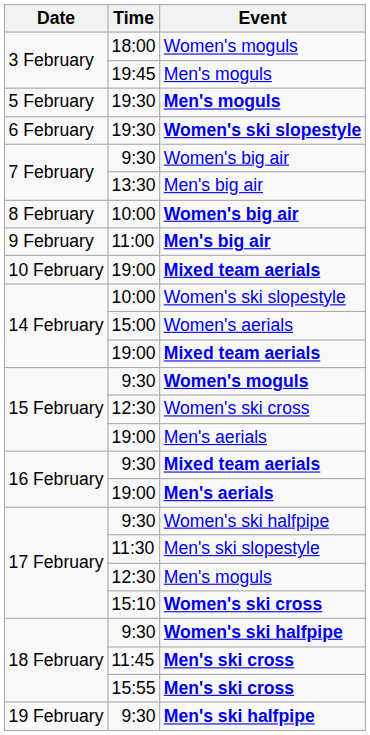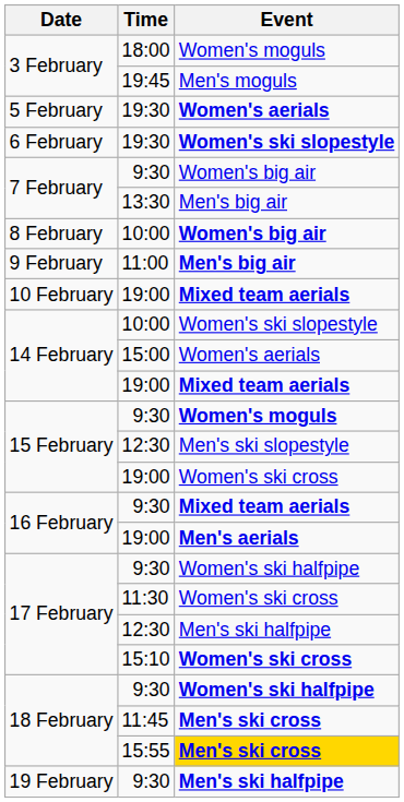 <table class=wikitable>
 <tr>
 <th>Date</th>
 <th>Time</th>
 <th>Event</th>
 </tr>
 <tr>
 <td rowspan=2>3 February</td>
 <td>18:00</td>
 <td><a href='#'>Women's moguls</a></td>
 </tr>
 <tr>
 <td>19:45</td>
 <td><a href='#'>Men's moguls</a></td>
 </tr>
 <tr>
 <td>5 February</td>
 <td>19:30</td>
-<td><strong><a href='#'>Men's moguls</a></strong></td>
+<td><strong><a href='#'>Women's aerials</a></strong></td>
 </tr>
 <tr>
 <td>6 February</td>
 <td>19:30</td>
 <td><strong><a href='#'>Women's ski slopestyle</a></strong></td>
 </tr>
 <tr>
 <td rowspan=2>7 February</td>
 <td style="text-align: right;">9:30</td>
 <td><a href='#'>Women's big air</a></td>
 </tr>
 <tr>
 <td>13:30</td>
 <td><a href='#'>Men's big air</a></td>
 </tr>
 <tr>
 <td>8 February</td>
 <td>10:00</td>
 <td><strong><a href='#'>Women's big air</a></strong></td>
 </tr>
 <tr>
 <td>9 February</td>
 <td>11:00</td>
 <td><strong><a href='#'>Men's big air</a></strong></td>
 </tr>
 <tr>
 <td>10 February</td>
 <td>19:00</td>
 <td><strong><a href='#'>Mixed team aerials</a></strong></td>
 </tr>
 <tr>
 <td rowspan=3>14 February</td>
 <td>10:00</td>
 <td><a href='#'>Women's ski slopestyle</a></td>
 </tr>
 <tr>
 <td>15:00</td>
 <td><a href='#'>Women's aerials</a></td>
 </tr>
 <tr>
 <td>19:00</td>
 <td><strong><a href='#'>Mixed team aerials</a></strong></td>
 </tr>
 <tr>
 <td rowspan=3>15 February</td>
 <td style="text-align: right;">9:30</td>
 <td><strong><a href='#'>Women's moguls</a></strong></td>
 </tr>
 <tr>
 <td>12:30</td>
-<td><a href='#'>Women's ski cross</a></td>
+<td><a href='#'>Men's ski slopestyle</a></td>
 </tr>
 <tr>
 <td>19:00</td>
-<td><a href='#'>Men's aerials</a></td>
+<td><a href='#'>Women's ski cross</a></td>
 </tr>
 <tr>
 <td rowspan=2>16 February</td>
 <td style="text-align: right;">9:30</td>
 <td><strong><a href='#'>Mixed team aerials</a></strong></td>
 </tr>
 <tr>
 <td>19:00</td>
 <td><strong><a href='#'>Men's aerials</a></strong></td>
 </tr>
 <tr>
 <td rowspan=4>17 February</td>
 <td style="text-align: right;">9:30</td>
 <td><a href='#'>Women's ski halfpipe</a></td>
 </tr>
 <tr>
 <td>11:30</td>
-<td><a href='#'>Men's ski slopestyle</a></td>
+<td><a href='#'>Women's ski cross</a></td>
 </tr>
 <tr>
 <td>12:30</td>
-<td><a href='#'>Men's moguls</a></td>
+<td><a href='#'>Men's ski halfpipe</a></td>
 </tr>
 <tr>
 <td>15:10</td>
 <td><strong><a href='#'>Women's ski cross</a></strong></td>
 </tr>
 <tr>
 <td rowspan=3>18 February</td>
 <td style="text-align: right;">9:30</td>
 <td><strong><a href='#'>Women's ski halfpipe</a></strong></td>
 </tr>
 <tr>
 <td>11:45</td>
 <td><strong><a href='#'>Men's ski cross</a></strong></td>
 </tr>
 <tr>
 <td>15:55</td>
-<td><strong><a href='#'>Men's ski cross</a></strong></td>
+<td style="background: gold;"><strong><a href='#'>Men's ski cross</a></strong></td>
 </tr>
 <tr>
 <td>19 February</td>
 <td style="text-align: right;">9:30</td>
 <td><strong><a href='#'>Men's ski halfpipe</a></strong></td>
 </tr>
 </table>
